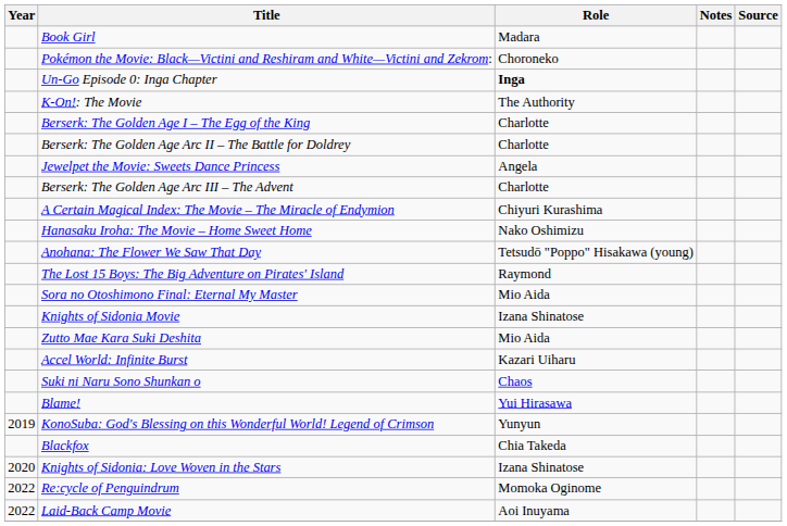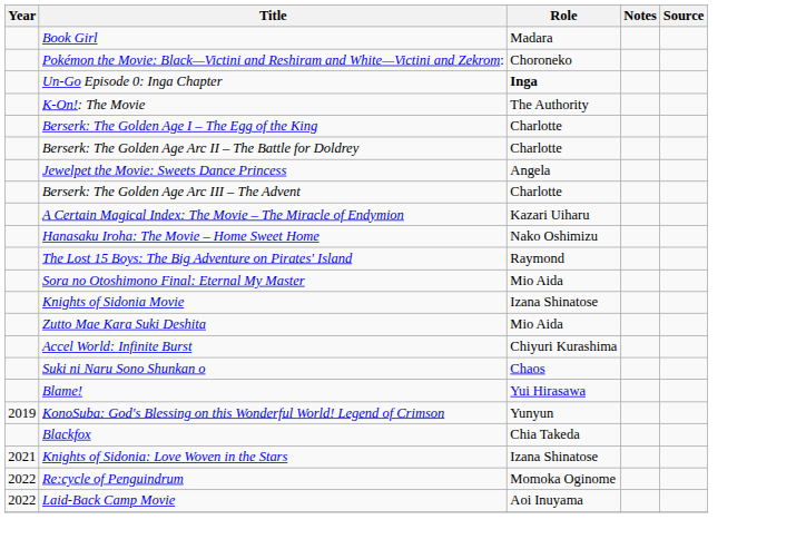 <table class="wikitable sortable plainrowheaders">
 <tr>
 <th>Year</th>
 <th>Title</th>
 <th>Role</th>
 <th class="unsortable">Notes</th>
 <th class="unsortable">Source</th>
 </tr>
 <tr>
 <td></td>
 <td><em><a href='#'>Book Girl</a></em></td>
 <td>Madara</td>
 <td></td>
 <td></td>
 </tr>
 <tr>
 <td></td>
 <td><em><a href='#'>Pokémon the Movie: Black—Victini and Reshiram and White—Victini and Zekrom</a></em>:</td>
 <td>Choroneko</td>
 <td></td>
 <td></td>
 </tr>
 <tr>
 <td></td>
 <td><em><a href='#'>Un-Go</a> Episode 0: Inga Chapter</em></td>
 <td><strong>Inga</strong></td>
 <td></td>
 <td></td>
 </tr>
 <tr>
 <td></td>
 <td><em><a href='#'>K-On!</a>: The Movie</em></td>
 <td>The Authority</td>
 <td></td>
 <td></td>
 </tr>
 <tr>
 <td></td>
 <td><em><a href='#'>Berserk: The Golden Age I – The Egg of the King</a></em></td>
 <td>Charlotte</td>
 <td></td>
 <td></td>
 </tr>
 <tr>
 <td></td>
 <td><em>Berserk: The Golden Age Arc II – The Battle for Doldrey</em></td>
 <td>Charlotte</td>
 <td></td>
 <td></td>
 </tr>
 <tr>
 <td></td>
 <td><em><a href='#'>Jewelpet the Movie: Sweets Dance Princess</a></em></td>
 <td>Angela</td>
 <td></td>
 <td></td>
 </tr>
 <tr>
 <td></td>
 <td><em>Berserk: The Golden Age Arc III – The Advent</em></td>
 <td>Charlotte</td>
 <td></td>
 <td></td>
 </tr>
 <tr>
 <td></td>
 <td><em><a href='#'>A Certain Magical Index: The Movie – The Miracle of Endymion</a></em></td>
-<td>Chiyuri Kurashima</td>
+<td>Kazari Uiharu</td>
 <td></td>
 <td></td>
 </tr>
 <tr>
 <td></td>
 <td><em><a href='#'>Hanasaku Iroha: The Movie – Home Sweet Home</a></em></td>
 <td>Nako Oshimizu</td>
-<td></td>
-<td></td>
-</tr>
-<tr>
-<td></td>
-<td><em><a href='#'>Anohana: The Flower We Saw That Day</a></em></td>
-<td>Tetsudō "Poppo" Hisakawa (young)</td>
 <td></td>
 <td></td>
 </tr>
 <tr>
 <td></td>
 <td><em><a href='#'>The Lost 15 Boys: The Big Adventure on Pirates' Island</a></em></td>
 <td>Raymond</td>
 <td></td>
 <td></td>
 </tr>
 <tr>
 <td></td>
 <td><em><a href='#'>Sora no Otoshimono Final: Eternal My Master</a></em></td>
 <td>Mio Aida</td>
 <td></td>
 <td></td>
 </tr>
 <tr>
 <td></td>
 <td><em><a href='#'>Knights of Sidonia Movie</a></em></td>
 <td>Izana Shinatose</td>
 <td></td>
 <td></td>
 </tr>
 <tr>
 <td></td>
 <td><em><a href='#'>Zutto Mae Kara Suki Deshita</a></em></td>
 <td>Mio Aida</td>
 <td></td>
 <td></td>
 </tr>
 <tr>
 <td></td>
 <td><em><a href='#'>Accel World: Infinite Burst</a></em></td>
-<td>Kazari Uiharu</td>
+<td>Chiyuri Kurashima</td>
 <td></td>
 <td></td>
 </tr>
 <tr>
 <td></td>
 <td><em><a href='#'>Suki ni Naru Sono Shunkan o</a></em></td>
 <td><a href='#'>Chaos</a></td>
 <td></td>
 <td></td>
 </tr>
 <tr>
 <td></td>
 <td><em><a href='#'>Blame!</a></em></td>
 <td><a href='#'>Yui Hirasawa</a></td>
 <td></td>
 <td></td>
 </tr>
 <tr>
 <td>2019</td>
 <td><em><a href='#'>KonoSuba: God's Blessing on this Wonderful World! Legend of Crimson</a></em></td>
 <td>Yunyun</td>
 <td></td>
 <td></td>
 </tr>
 <tr>
 <td></td>
 <td><em><a href='#'>Blackfox</a></em></td>
 <td>Chia Takeda</td>
 <td></td>
 <td></td>
 </tr>
 <tr>
-<td>2020</td>
+<td>2021</td>
 <td><em><a href='#'>Knights of Sidonia: Love Woven in the Stars</a></em></td>
 <td>Izana Shinatose</td>
 <td></td>
 <td></td>
 </tr>
 <tr>
 <td>2022</td>
 <td><em><a href='#'>Re:cycle of Penguindrum</a></em></td>
 <td>Momoka Oginome</td>
 <td></td>
 <td></td>
 </tr>
 <tr>
 <td>2022</td>
 <td><em><a href='#'>Laid-Back Camp Movie</a></em></td>
 <td>Aoi Inuyama</td>
 <td></td>
 <td></td>
 </tr>
 <tr>
 </tr>
 </table>
